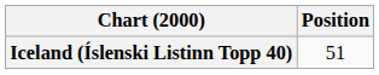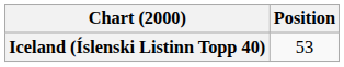 <table class="wikitable plainrowheaders" style="text-align:center">
 <tr>
 <th scope="col">Chart (2000)</th>
 <th scope="col">Position</th>
 </tr>
 <tr>
 <th scope="row">Iceland (Íslenski Listinn Topp 40)</th>
-<td>51</td>
+<td>53</td>
 </tr>
 </table>
